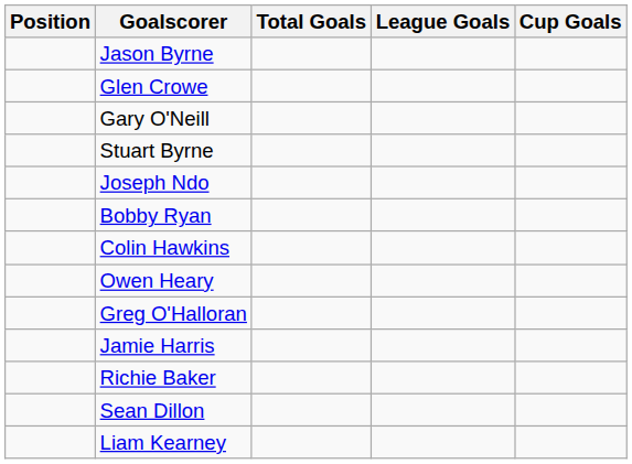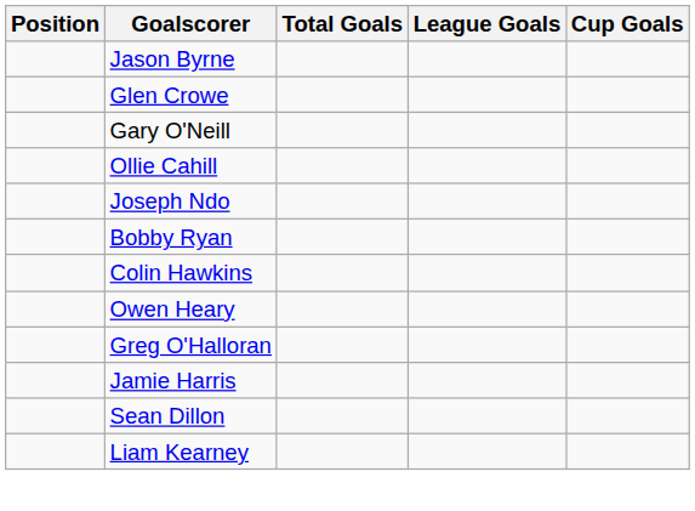 <table class="wikitable" style="font-size:95%;">
 <tr>
 <th>Position</th>
 <th>Goalscorer</th>
 <th>Total Goals</th>
 <th>League Goals</th>
 <th>Cup Goals</th>
 </tr>
 <tr>
 <td></td>
 <td> <a href='#'>Jason Byrne</a></td>
 <td></td>
 <td></td>
 <td></td>
 </tr>
 <tr>
 <td></td>
 <td> <a href='#'>Glen Crowe</a></td>
 <td></td>
 <td></td>
 <td></td>
 </tr>
 <tr>
 <td></td>
 <td> Gary O'Neill</td>
 <td></td>
 <td></td>
 <td></td>
 </tr>
 <tr>
 <td></td>
-<td> Stuart Byrne</td>
+<td> <a href='#'>Ollie Cahill</a></td>
 <td></td>
 <td></td>
 <td></td>
 </tr>
 <tr>
 <td></td>
 <td> <a href='#'>Joseph Ndo</a></td>
 <td></td>
 <td></td>
 <td></td>
 </tr>
 <tr>
 <td></td>
 <td> <a href='#'>Bobby Ryan</a></td>
 <td></td>
 <td></td>
 <td></td>
 </tr>
 <tr>
 <td></td>
 <td> <a href='#'>Colin Hawkins</a></td>
 <td></td>
 <td></td>
 <td></td>
 </tr>
 <tr>
 <td></td>
 <td> <a href='#'>Owen Heary</a></td>
 <td></td>
 <td></td>
 <td></td>
 </tr>
 <tr>
 <td></td>
 <td> <a href='#'>Greg O'Halloran</a></td>
 <td></td>
 <td></td>
 <td></td>
 </tr>
 <tr>
 <td></td>
 <td> <a href='#'>Jamie Harris</a></td>
 <td></td>
 <td></td>
 <td></td>
 </tr>
 <tr>
 <td></td>
-<td> <a href='#'>Richie Baker</a></td>
-<td></td>
-<td></td>
-<td></td>
-</tr>
-<tr>
-<td></td>
 <td> <a href='#'>Sean Dillon</a></td>
 <td></td>
 <td></td>
 <td></td>
 </tr>
 <tr>
 <td></td>
 <td> <a href='#'>Liam Kearney</a></td>
 <td></td>
 <td></td>
 <td></td>
 </tr>
 </table>
